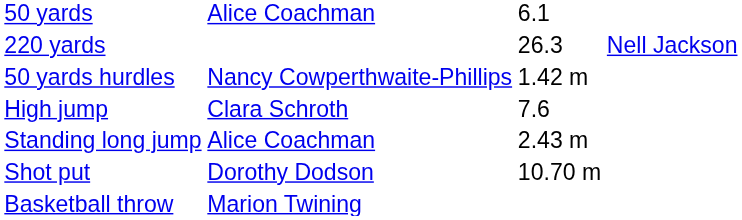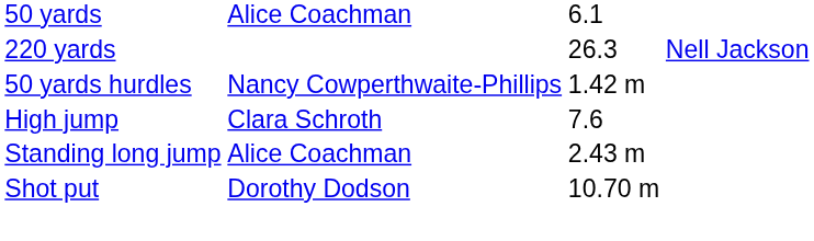 <table>
 <tr>
 <td><a href='#'>50 yards</a></td>
 <td><a href='#'>Alice Coachman</a></td>
 <td>6.1</td>
 <td></td>
 <td></td>
 <td></td>
 <td></td>
 </tr>
 <tr>
 <td><a href='#'>220 yards</a></td>
 <td></td>
 <td>26.3</td>
 <td><a href='#'>Nell Jackson</a></td>
 <td></td>
 <td></td>
 <td></td>
 </tr>
 <tr>
 <td><a href='#'>50 yards hurdles</a></td>
 <td><a href='#'>Nancy Cowperthwaite-Phillips</a></td>
 <td>1.42 m</td>
 <td></td>
 <td></td>
 <td></td>
 <td></td>
 </tr>
 <tr>
 <td><a href='#'>High jump</a></td>
 <td><a href='#'>Clara Schroth</a></td>
 <td>7.6</td>
 <td></td>
 <td></td>
 <td></td>
 <td></td>
 </tr>
 <tr>
 <td><a href='#'>Standing long jump</a></td>
 <td><a href='#'>Alice Coachman</a></td>
 <td>2.43 m</td>
 <td></td>
 <td></td>
 <td></td>
 <td></td>
 </tr>
 <tr>
 <td><a href='#'>Shot put</a></td>
 <td><a href='#'>Dorothy Dodson</a></td>
 <td>10.70 m</td>
 <td></td>
 <td></td>
 <td></td>
 <td></td>
 </tr>
-<tr>
-<td><a href='#'>Basketball throw</a></td>
-<td><a href='#'>Marion Twining</a></td>
-<td></td>
-<td></td>
-<td></td>
-<td></td>
-<td></td>
-</tr>
 </table>
